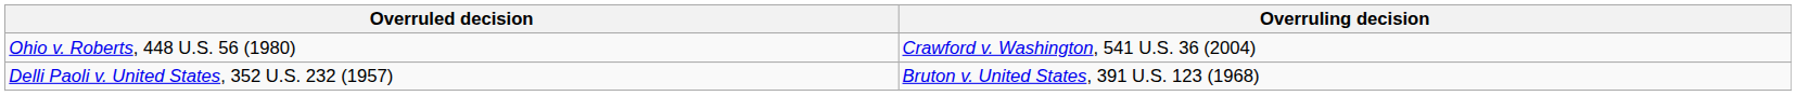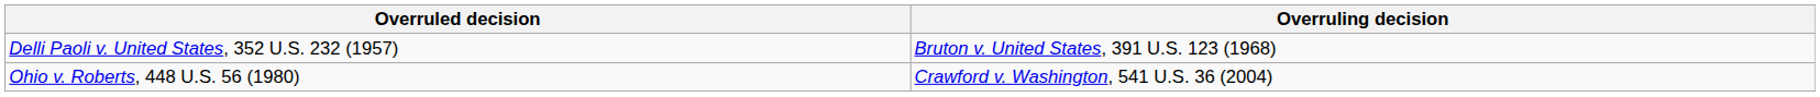 <table class="wikitable sortable collapsible" style="width:100%">
 <tr>
 <th width="50%">Overruled decision</th>
 <th width="50%">Overruling decision</th>
 </tr>
+<tr valign="top">
+<td><em><a href='#'>Delli Paoli v. United States</a></em>, 352 U.S. 232 (1957)</td>
+<td><em><a href='#'>Bruton v. United States</a></em>, 391 U.S. 123 (1968)</td>
+</tr>
 <tr>
 <td><em><a href='#'>Ohio v. Roberts</a></em>, 448 U.S. 56 (1980)</td>
 <td><em><a href='#'>Crawford v. Washington</a></em>, 541 U.S. 36 (2004)</td>
 </tr>
-<tr valign="top">
-<td><em><a href='#'>Delli Paoli v. United States</a></em>, 352 U.S. 232 (1957)</td>
-<td><em><a href='#'>Bruton v. United States</a></em>, 391 U.S. 123 (1968)</td>
-</tr>
 </table>
